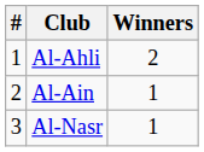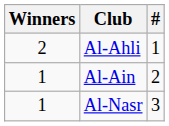 <table class="wikitable">
 <tr>
+<th>Winners</th>
+<th>Club</th>
 <th>#</th>
-<th>Club</th>
-<th>Winners</th>
 </tr>
 <tr>
+<td align="center">2</td>
+<td><a href='#'>Al-Ahli</a></td>
 <td>1</td>
-<td><a href='#'>Al-Ahli</a></td>
-<td align="center">2</td>
 </tr>
 <tr>
+<td align="center">1</td>
+<td><a href='#'>Al-Ain</a></td>
 <td>2</td>
-<td><a href='#'>Al-Ain</a></td>
-<td align="center">1</td>
 </tr>
 <tr>
+<td align="center">1</td>
+<td><a href='#'>Al-Nasr</a></td>
 <td>3</td>
-<td><a href='#'>Al-Nasr</a></td>
-<td align="center">1</td>
 </tr>
 </table>
